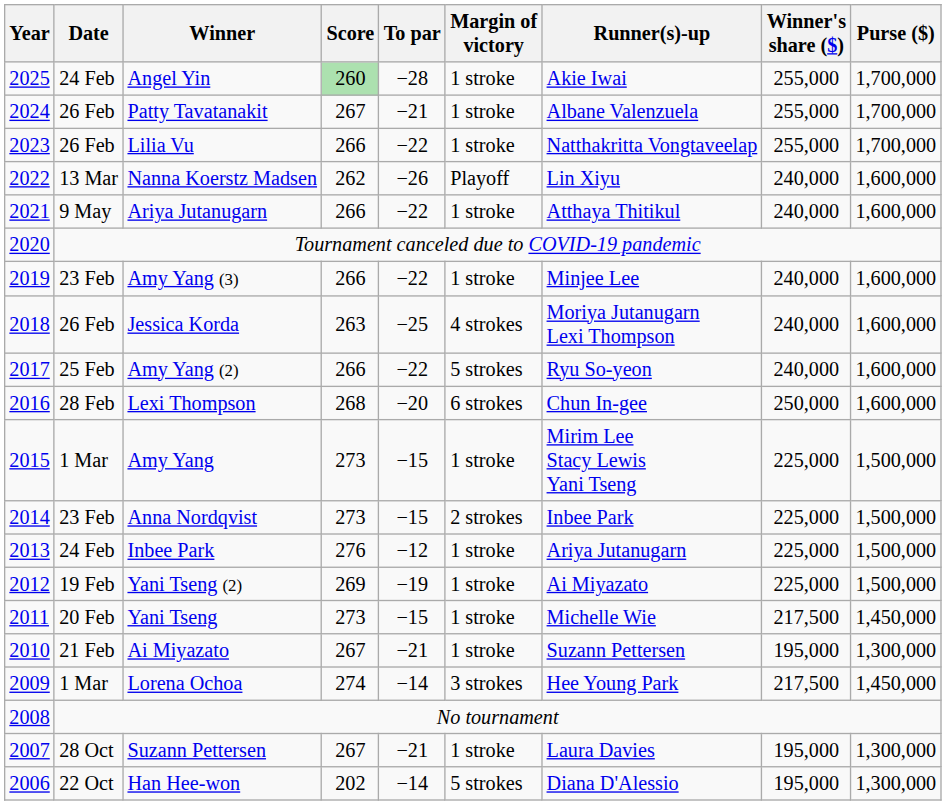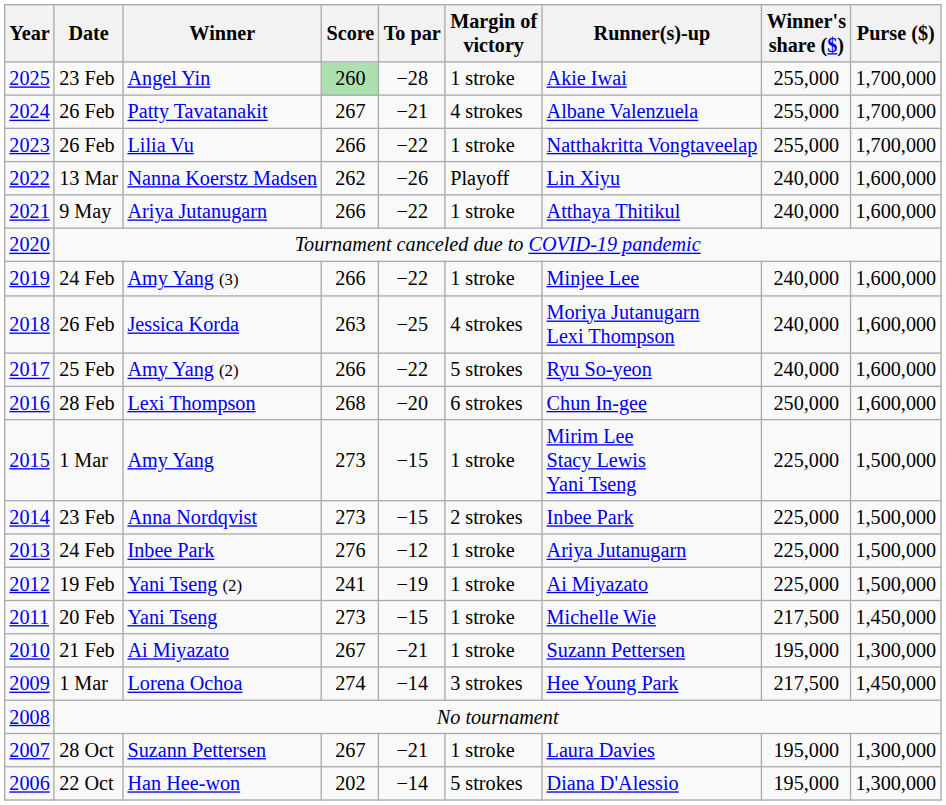 <table class="wikitable" style="font-size:95%">
 <tr>
 <th>Year</th>
 <th>Date</th>
 <th>Winner</th>
 <th>Score</th>
 <th>To par</th>
 <th>Margin of<br>victory</th>
 <th>Runner(s)-up</th>
 <th>Winner's<br>share (<a href='#'>$</a>)</th>
 <th>Purse ($)</th>
 </tr>
 <tr>
 <td><a href='#'>2025</a></td>
-<td>24 Feb</td>
+<td>23 Feb</td>
 <td> <a href='#'>Angel Yin</a></td>
 <td style="text-align: center; background:#ACE1AF" align=center>260</td>
 <td align=center>−28</td>
 <td>1 stroke</td>
 <td> <a href='#'>Akie Iwai</a></td>
 <td align=center>255,000</td>
 <td align=center>1,700,000</td>
 </tr>
 <tr>
 <td><a href='#'>2024</a></td>
 <td>26 Feb</td>
 <td> <a href='#'>Patty Tavatanakit</a></td>
 <td align=center>267</td>
 <td align=center>−21</td>
-<td>1 stroke</td>
+<td>4 strokes</td>
 <td> <a href='#'>Albane Valenzuela</a></td>
 <td align=center>255,000</td>
 <td align=center>1,700,000</td>
 </tr>
 <tr>
 <td><a href='#'>2023</a></td>
 <td>26 Feb</td>
 <td> <a href='#'>Lilia Vu</a></td>
 <td align=center>266</td>
 <td align=center>−22</td>
 <td>1 stroke</td>
 <td> <a href='#'>Natthakritta Vongtaveelap</a></td>
 <td align=center>255,000</td>
 <td align=center>1,700,000</td>
 </tr>
 <tr>
 <td><a href='#'>2022</a></td>
 <td>13 Mar</td>
 <td> <a href='#'>Nanna Koerstz Madsen</a></td>
 <td align=center>262</td>
 <td align=center>−26</td>
 <td>Playoff</td>
 <td> <a href='#'>Lin Xiyu</a></td>
 <td align=center>240,000</td>
 <td align=center>1,600,000</td>
 </tr>
 <tr>
 <td><a href='#'>2021</a></td>
 <td>9 May</td>
 <td> <a href='#'>Ariya Jutanugarn</a></td>
 <td align=center>266</td>
 <td align=center>−22</td>
 <td>1 stroke</td>
 <td> <a href='#'>Atthaya Thitikul</a></td>
 <td align=center>240,000</td>
 <td align=center>1,600,000</td>
 </tr>
 <tr>
 <td><a href='#'>2020</a></td>
 <td colspan="8" align=center><em>Tournament canceled due to <a href='#'>COVID-19 pandemic</a></em></td>
 </tr>
 <tr>
 <td><a href='#'>2019</a></td>
-<td>23 Feb</td>
+<td>24 Feb</td>
 <td> <a href='#'>Amy Yang</a> <small>(3)</small></td>
 <td align=center>266</td>
 <td align=center>−22</td>
 <td>1 stroke</td>
 <td> <a href='#'>Minjee Lee</a></td>
 <td align=center>240,000</td>
 <td align=center>1,600,000</td>
 </tr>
 <tr>
 <td><a href='#'>2018</a></td>
 <td>26 Feb</td>
 <td> <a href='#'>Jessica Korda</a></td>
 <td align=center>263</td>
 <td align=center>−25</td>
 <td>4 strokes</td>
 <td> <a href='#'>Moriya Jutanugarn</a><br> <a href='#'>Lexi Thompson</a></td>
 <td align=center>240,000</td>
 <td align=center>1,600,000</td>
 </tr>
 <tr>
 <td><a href='#'>2017</a></td>
 <td>25 Feb</td>
 <td> <a href='#'>Amy Yang</a> <small>(2)</small></td>
 <td align=center>266</td>
 <td align=center>−22</td>
 <td>5 strokes</td>
 <td> <a href='#'>Ryu So-yeon</a></td>
 <td align=center>240,000</td>
 <td align=center>1,600,000</td>
 </tr>
 <tr>
 <td><a href='#'>2016</a></td>
 <td>28 Feb</td>
 <td> <a href='#'>Lexi Thompson</a></td>
 <td align=center>268</td>
 <td align=center>−20</td>
 <td>6 strokes</td>
 <td> <a href='#'>Chun In-gee</a></td>
 <td align=center>250,000</td>
 <td align=center>1,600,000</td>
 </tr>
 <tr>
 <td><a href='#'>2015</a></td>
 <td>1 Mar</td>
 <td> <a href='#'>Amy Yang</a></td>
 <td align=center>273</td>
 <td align=center>−15</td>
 <td>1 stroke</td>
 <td> <a href='#'>Mirim Lee</a><br> <a href='#'>Stacy Lewis</a><br> <a href='#'>Yani Tseng</a></td>
 <td align=center>225,000</td>
 <td align=center>1,500,000</td>
 </tr>
 <tr>
 <td><a href='#'>2014</a></td>
 <td>23 Feb</td>
 <td> <a href='#'>Anna Nordqvist</a></td>
 <td align=center>273</td>
 <td align=center>−15</td>
 <td>2 strokes</td>
 <td> <a href='#'>Inbee Park</a></td>
 <td align=center>225,000</td>
 <td align=center>1,500,000</td>
 </tr>
 <tr>
 <td><a href='#'>2013</a></td>
 <td>24 Feb</td>
 <td> <a href='#'>Inbee Park</a></td>
 <td align=center>276</td>
 <td align=center>−12</td>
 <td>1 stroke</td>
 <td> <a href='#'>Ariya Jutanugarn</a></td>
 <td align=center>225,000</td>
 <td align=center>1,500,000</td>
 </tr>
 <tr>
 <td><a href='#'>2012</a></td>
 <td>19 Feb</td>
 <td> <a href='#'>Yani Tseng</a> <small>(2)</small></td>
-<td align=center>269</td>
+<td align=center>241</td>
 <td align=center>−19</td>
 <td>1 stroke</td>
 <td> <a href='#'>Ai Miyazato</a></td>
 <td align=center>225,000</td>
 <td align=center>1,500,000</td>
 </tr>
 <tr>
 <td><a href='#'>2011</a></td>
 <td>20 Feb</td>
 <td> <a href='#'>Yani Tseng</a></td>
 <td align=center>273</td>
 <td align=center>−15</td>
 <td>1 stroke</td>
 <td> <a href='#'>Michelle Wie</a></td>
 <td align=center>217,500</td>
 <td align=center>1,450,000</td>
 </tr>
 <tr>
 <td><a href='#'>2010</a></td>
 <td>21 Feb</td>
 <td> <a href='#'>Ai Miyazato</a></td>
 <td align=center>267</td>
 <td align=center>−21</td>
 <td>1 stroke</td>
 <td> <a href='#'>Suzann Pettersen</a></td>
 <td align=center>195,000</td>
 <td align=center>1,300,000</td>
 </tr>
 <tr>
 <td><a href='#'>2009</a></td>
 <td>1 Mar</td>
 <td> <a href='#'>Lorena Ochoa</a></td>
 <td align=center>274</td>
 <td align=center>−14</td>
 <td>3 strokes</td>
 <td> <a href='#'>Hee Young Park</a></td>
 <td align=center>217,500</td>
 <td align=center>1,450,000</td>
 </tr>
 <tr>
 <td><a href='#'>2008</a></td>
 <td colspan="8" align=center><em>No tournament</em></td>
 </tr>
 <tr>
 <td><a href='#'>2007</a></td>
 <td>28 Oct</td>
 <td> <a href='#'>Suzann Pettersen</a></td>
 <td align=center>267</td>
 <td align=center>−21</td>
 <td>1 stroke</td>
 <td> <a href='#'>Laura Davies</a></td>
 <td align=center>195,000</td>
 <td align=center>1,300,000</td>
 </tr>
 <tr>
 <td><a href='#'>2006</a></td>
 <td>22 Oct</td>
 <td> <a href='#'>Han Hee-won</a></td>
 <td align=center>202</td>
 <td align=center>−14</td>
 <td>5 strokes</td>
 <td> <a href='#'>Diana D'Alessio</a></td>
 <td align="center">195,000</td>
 <td align=center>1,300,000</td>
 </tr>
 </table>
